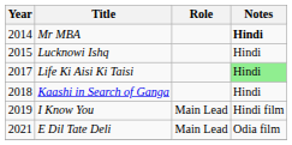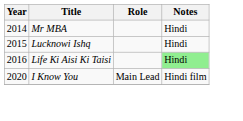 <table class="wikitable plainrowheaders sortable">
 <tr>
 <th scope="col">Year</th>
 <th scope="col">Title</th>
 <th scope="col">Role</th>
 <th scope="col">Notes</th>
 </tr>
 <tr>
 <td>2014</td>
 <td><em>Mr MBA</em></td>
 <td></td>
-<td><strong>Hindi</strong></td>
+<td>Hindi</td>
 </tr>
 <tr>
 <td>2015</td>
 <td><em>Lucknowi Ishq</em></td>
 <td></td>
 <td>Hindi</td>
 </tr>
 <tr>
-<td>2017</td>
+<td>2016</td>
 <td><em>Life Ki Aisi Ki Taisi</em></td>
 <td></td>
 <td style="background: lightgreen;">Hindi</td>
 </tr>
 <tr>
-<td>2018</td>
-<td><em><a href='#'>Kaashi in Search of Ganga</a></em></td>
-<td></td>
-<td>Hindi</td>
-</tr>
-<tr>
-<td>2019</td>
+<td>2020</td>
 <td><em>I Know You</em></td>
 <td>Main Lead</td>
 <td>Hindi film</td>
 </tr>
 <tr>
-<td>2021</td>
-<td><em>E Dil Tate Deli</em></td>
-<td>Main Lead</td>
-<td>Odia film</td>
-</tr>
-<tr>
 </tr>
 </table>
